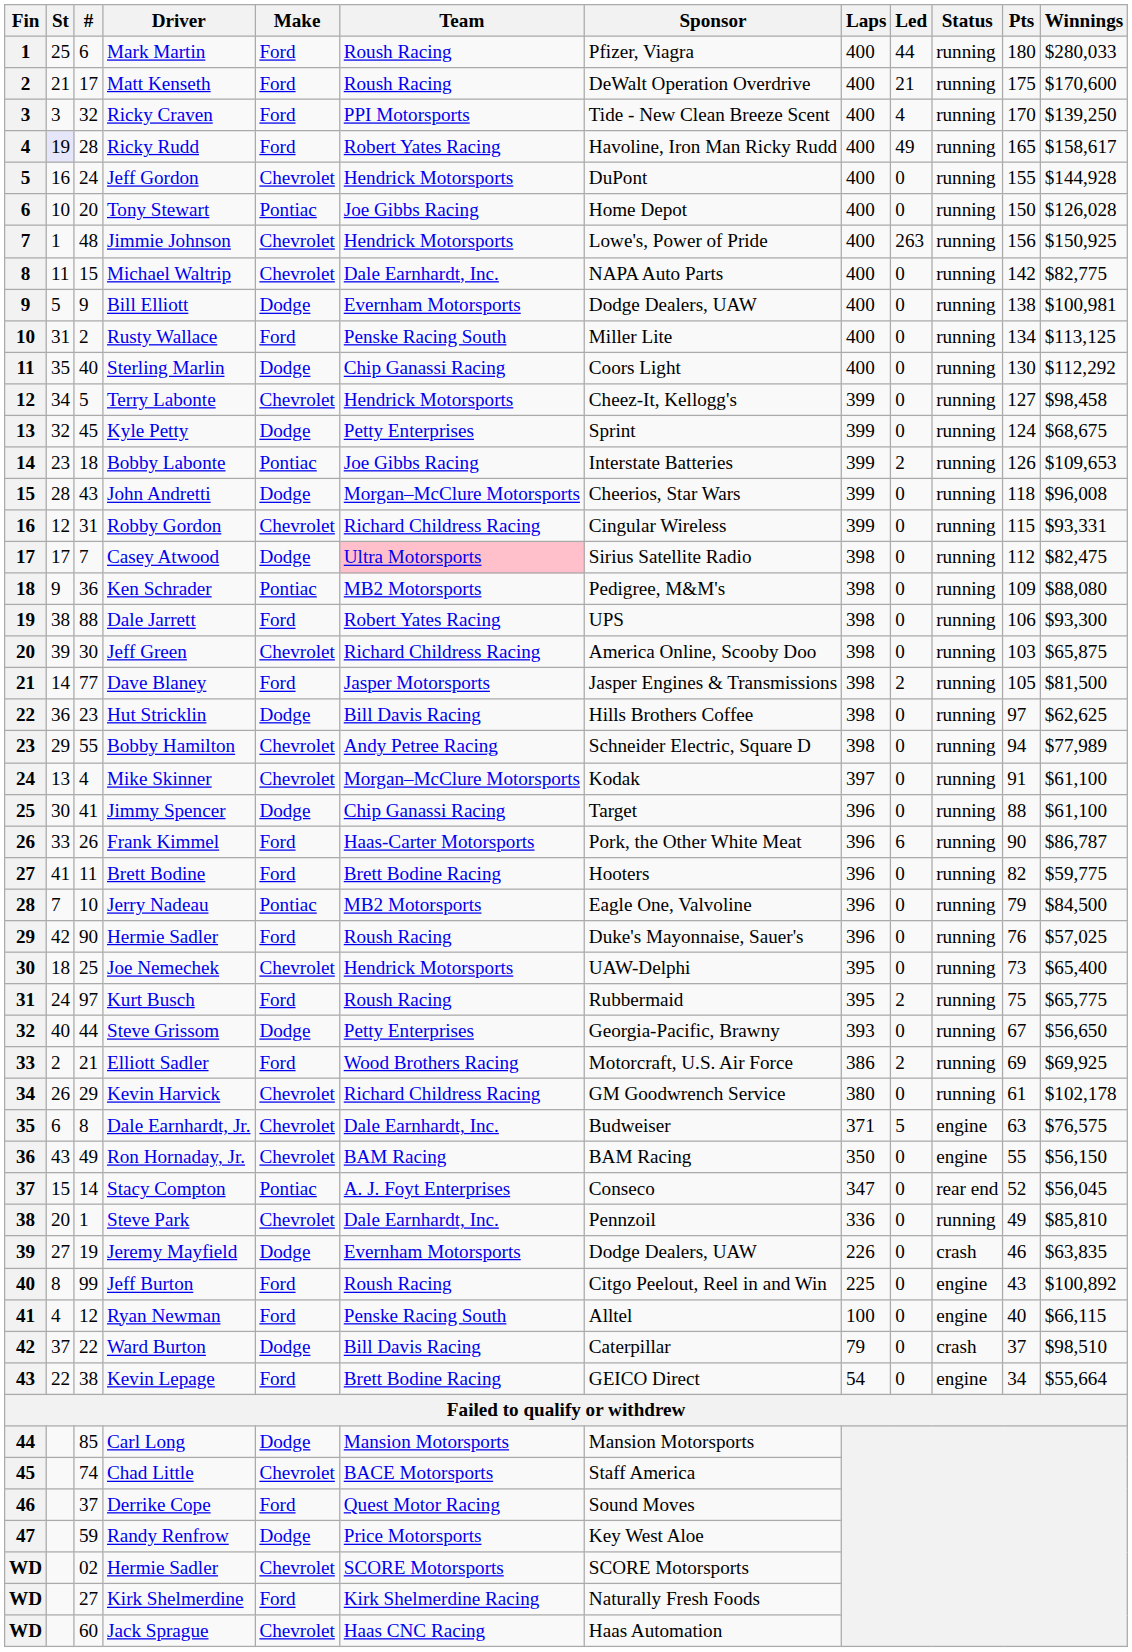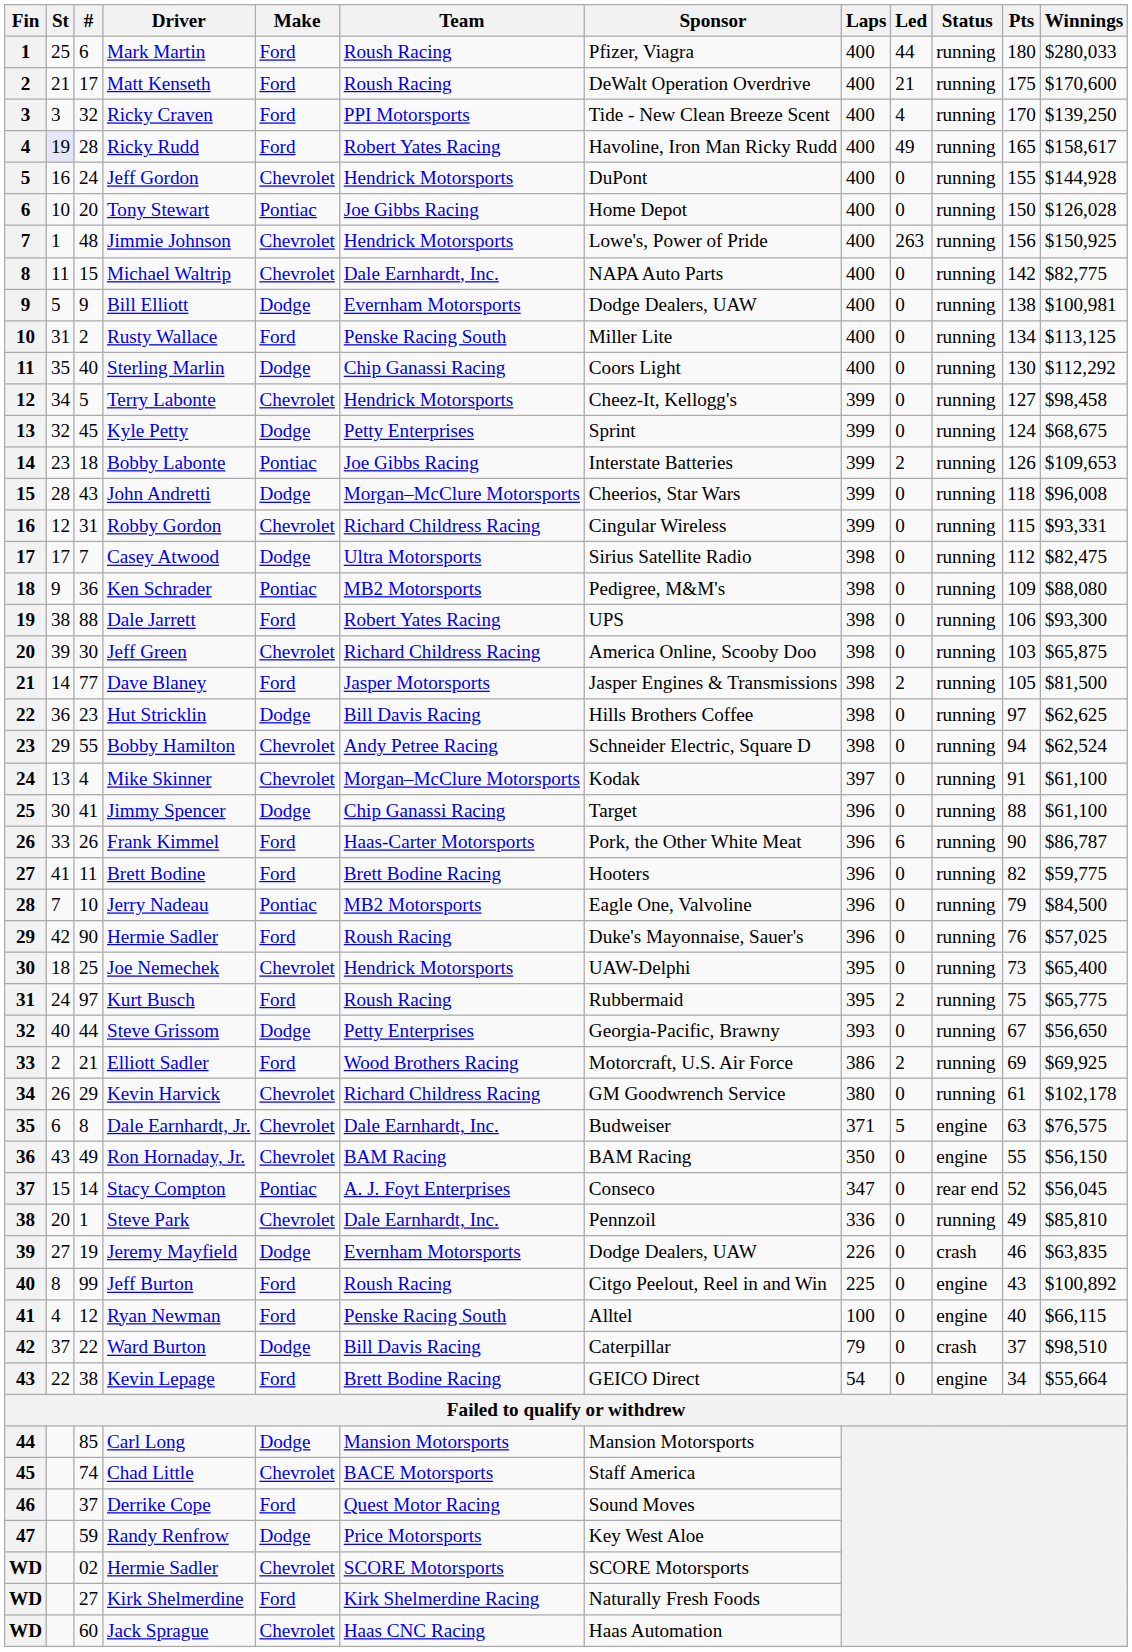 <table class="wikitable sortable" style="font-size:95%">
 <tr>
 <th>Fin</th>
 <th>St</th>
 <th>#</th>
 <th>Driver</th>
 <th>Make</th>
 <th>Team</th>
 <th>Sponsor</th>
 <th>Laps</th>
 <th>Led</th>
 <th>Status</th>
 <th>Pts</th>
 <th>Winnings</th>
 </tr>
 <tr>
 <th>1</th>
 <td>25</td>
 <td>6</td>
 <td><a href='#'>Mark Martin</a></td>
 <td><a href='#'>Ford</a></td>
 <td><a href='#'>Roush Racing</a></td>
 <td>Pfizer, Viagra</td>
 <td>400</td>
 <td>44</td>
 <td>running</td>
 <td>180</td>
 <td>$280,033</td>
 </tr>
 <tr>
 <th>2</th>
 <td>21</td>
 <td>17</td>
 <td><a href='#'>Matt Kenseth</a></td>
 <td><a href='#'>Ford</a></td>
 <td><a href='#'>Roush Racing</a></td>
 <td>DeWalt Operation Overdrive</td>
 <td>400</td>
 <td>21</td>
 <td>running</td>
 <td>175</td>
 <td>$170,600</td>
 </tr>
 <tr>
 <th>3</th>
 <td>3</td>
 <td>32</td>
 <td><a href='#'>Ricky Craven</a></td>
 <td><a href='#'>Ford</a></td>
 <td><a href='#'>PPI Motorsports</a></td>
 <td>Tide - New Clean Breeze Scent</td>
 <td>400</td>
 <td>4</td>
 <td>running</td>
 <td>170</td>
 <td>$139,250</td>
 </tr>
 <tr>
 <th>4</th>
 <td style="background: lavender;">19</td>
 <td>28</td>
 <td><a href='#'>Ricky Rudd</a></td>
 <td><a href='#'>Ford</a></td>
 <td><a href='#'>Robert Yates Racing</a></td>
 <td>Havoline, Iron Man Ricky Rudd</td>
 <td>400</td>
 <td>49</td>
 <td>running</td>
 <td>165</td>
 <td>$158,617</td>
 </tr>
 <tr>
 <th>5</th>
 <td>16</td>
 <td>24</td>
 <td><a href='#'>Jeff Gordon</a></td>
 <td><a href='#'>Chevrolet</a></td>
 <td><a href='#'>Hendrick Motorsports</a></td>
 <td>DuPont</td>
 <td>400</td>
 <td>0</td>
 <td>running</td>
 <td>155</td>
 <td>$144,928</td>
 </tr>
 <tr>
 <th>6</th>
 <td>10</td>
 <td>20</td>
 <td><a href='#'>Tony Stewart</a></td>
 <td><a href='#'>Pontiac</a></td>
 <td><a href='#'>Joe Gibbs Racing</a></td>
 <td>Home Depot</td>
 <td>400</td>
 <td>0</td>
 <td>running</td>
 <td>150</td>
 <td>$126,028</td>
 </tr>
 <tr>
 <th>7</th>
 <td>1</td>
 <td>48</td>
 <td><a href='#'>Jimmie Johnson</a></td>
 <td><a href='#'>Chevrolet</a></td>
 <td><a href='#'>Hendrick Motorsports</a></td>
 <td>Lowe's, Power of Pride</td>
 <td>400</td>
 <td>263</td>
 <td>running</td>
 <td>156</td>
 <td>$150,925</td>
 </tr>
 <tr>
 <th>8</th>
 <td>11</td>
 <td>15</td>
 <td><a href='#'>Michael Waltrip</a></td>
 <td><a href='#'>Chevrolet</a></td>
 <td><a href='#'>Dale Earnhardt, Inc.</a></td>
 <td>NAPA Auto Parts</td>
 <td>400</td>
 <td>0</td>
 <td>running</td>
 <td>142</td>
 <td>$82,775</td>
 </tr>
 <tr>
 <th>9</th>
 <td>5</td>
 <td>9</td>
 <td><a href='#'>Bill Elliott</a></td>
 <td><a href='#'>Dodge</a></td>
 <td><a href='#'>Evernham Motorsports</a></td>
 <td>Dodge Dealers, UAW</td>
 <td>400</td>
 <td>0</td>
 <td>running</td>
 <td>138</td>
 <td>$100,981</td>
 </tr>
 <tr>
 <th>10</th>
 <td>31</td>
 <td>2</td>
 <td><a href='#'>Rusty Wallace</a></td>
 <td><a href='#'>Ford</a></td>
 <td><a href='#'>Penske Racing South</a></td>
 <td>Miller Lite</td>
 <td>400</td>
 <td>0</td>
 <td>running</td>
 <td>134</td>
 <td>$113,125</td>
 </tr>
 <tr>
 <th>11</th>
 <td>35</td>
 <td>40</td>
 <td><a href='#'>Sterling Marlin</a></td>
 <td><a href='#'>Dodge</a></td>
 <td><a href='#'>Chip Ganassi Racing</a></td>
 <td>Coors Light</td>
 <td>400</td>
 <td>0</td>
 <td>running</td>
 <td>130</td>
 <td>$112,292</td>
 </tr>
 <tr>
 <th>12</th>
 <td>34</td>
 <td>5</td>
 <td><a href='#'>Terry Labonte</a></td>
 <td><a href='#'>Chevrolet</a></td>
 <td><a href='#'>Hendrick Motorsports</a></td>
 <td>Cheez-It, Kellogg's</td>
 <td>399</td>
 <td>0</td>
 <td>running</td>
 <td>127</td>
 <td>$98,458</td>
 </tr>
 <tr>
 <th>13</th>
 <td>32</td>
 <td>45</td>
 <td><a href='#'>Kyle Petty</a></td>
 <td><a href='#'>Dodge</a></td>
 <td><a href='#'>Petty Enterprises</a></td>
 <td>Sprint</td>
 <td>399</td>
 <td>0</td>
 <td>running</td>
 <td>124</td>
 <td>$68,675</td>
 </tr>
 <tr>
 <th>14</th>
 <td>23</td>
 <td>18</td>
 <td><a href='#'>Bobby Labonte</a></td>
 <td><a href='#'>Pontiac</a></td>
 <td><a href='#'>Joe Gibbs Racing</a></td>
 <td>Interstate Batteries</td>
 <td>399</td>
 <td>2</td>
 <td>running</td>
 <td>126</td>
 <td>$109,653</td>
 </tr>
 <tr>
 <th>15</th>
 <td>28</td>
 <td>43</td>
 <td><a href='#'>John Andretti</a></td>
 <td><a href='#'>Dodge</a></td>
 <td><a href='#'>Morgan–McClure Motorsports</a></td>
 <td>Cheerios, Star Wars</td>
 <td>399</td>
 <td>0</td>
 <td>running</td>
 <td>118</td>
 <td>$96,008</td>
 </tr>
 <tr>
 <th>16</th>
 <td>12</td>
 <td>31</td>
 <td><a href='#'>Robby Gordon</a></td>
 <td><a href='#'>Chevrolet</a></td>
 <td><a href='#'>Richard Childress Racing</a></td>
 <td>Cingular Wireless</td>
 <td>399</td>
 <td>0</td>
 <td>running</td>
 <td>115</td>
 <td>$93,331</td>
 </tr>
 <tr>
 <th>17</th>
 <td>17</td>
 <td>7</td>
 <td><a href='#'>Casey Atwood</a></td>
 <td><a href='#'>Dodge</a></td>
-<td style="background: pink;"><a href='#'>Ultra Motorsports</a></td>
+<td><a href='#'>Ultra Motorsports</a></td>
 <td>Sirius Satellite Radio</td>
 <td>398</td>
 <td>0</td>
 <td>running</td>
 <td>112</td>
 <td>$82,475</td>
 </tr>
 <tr>
 <th>18</th>
 <td>9</td>
 <td>36</td>
 <td><a href='#'>Ken Schrader</a></td>
 <td><a href='#'>Pontiac</a></td>
 <td><a href='#'>MB2 Motorsports</a></td>
 <td>Pedigree, M&M's</td>
 <td>398</td>
 <td>0</td>
 <td>running</td>
 <td>109</td>
 <td>$88,080</td>
 </tr>
 <tr>
 <th>19</th>
 <td>38</td>
 <td>88</td>
 <td><a href='#'>Dale Jarrett</a></td>
 <td><a href='#'>Ford</a></td>
 <td><a href='#'>Robert Yates Racing</a></td>
 <td>UPS</td>
 <td>398</td>
 <td>0</td>
 <td>running</td>
 <td>106</td>
 <td>$93,300</td>
 </tr>
 <tr>
 <th>20</th>
 <td>39</td>
 <td>30</td>
 <td><a href='#'>Jeff Green</a></td>
 <td><a href='#'>Chevrolet</a></td>
 <td><a href='#'>Richard Childress Racing</a></td>
 <td>America Online, Scooby Doo</td>
 <td>398</td>
 <td>0</td>
 <td>running</td>
 <td>103</td>
 <td>$65,875</td>
 </tr>
 <tr>
 <th>21</th>
 <td>14</td>
 <td>77</td>
 <td><a href='#'>Dave Blaney</a></td>
 <td><a href='#'>Ford</a></td>
 <td><a href='#'>Jasper Motorsports</a></td>
 <td>Jasper Engines & Transmissions</td>
 <td>398</td>
 <td>2</td>
 <td>running</td>
 <td>105</td>
 <td>$81,500</td>
 </tr>
 <tr>
 <th>22</th>
 <td>36</td>
 <td>23</td>
 <td><a href='#'>Hut Stricklin</a></td>
 <td><a href='#'>Dodge</a></td>
 <td><a href='#'>Bill Davis Racing</a></td>
 <td>Hills Brothers Coffee</td>
 <td>398</td>
 <td>0</td>
 <td>running</td>
 <td>97</td>
 <td>$62,625</td>
 </tr>
 <tr>
 <th>23</th>
 <td>29</td>
 <td>55</td>
 <td><a href='#'>Bobby Hamilton</a></td>
 <td><a href='#'>Chevrolet</a></td>
 <td><a href='#'>Andy Petree Racing</a></td>
 <td>Schneider Electric, Square D</td>
 <td>398</td>
 <td>0</td>
 <td>running</td>
 <td>94</td>
-<td>$77,989</td>
+<td>$62,524</td>
 </tr>
 <tr>
 <th>24</th>
 <td>13</td>
 <td>4</td>
 <td><a href='#'>Mike Skinner</a></td>
 <td><a href='#'>Chevrolet</a></td>
 <td><a href='#'>Morgan–McClure Motorsports</a></td>
 <td>Kodak</td>
 <td>397</td>
 <td>0</td>
 <td>running</td>
 <td>91</td>
 <td>$61,100</td>
 </tr>
 <tr>
 <th>25</th>
 <td>30</td>
 <td>41</td>
 <td><a href='#'>Jimmy Spencer</a></td>
 <td><a href='#'>Dodge</a></td>
 <td><a href='#'>Chip Ganassi Racing</a></td>
 <td>Target</td>
 <td>396</td>
 <td>0</td>
 <td>running</td>
 <td>88</td>
 <td>$61,100</td>
 </tr>
 <tr>
 <th>26</th>
 <td>33</td>
 <td>26</td>
 <td><a href='#'>Frank Kimmel</a></td>
 <td><a href='#'>Ford</a></td>
 <td><a href='#'>Haas-Carter Motorsports</a></td>
 <td>Pork, the Other White Meat</td>
 <td>396</td>
 <td>6</td>
 <td>running</td>
 <td>90</td>
 <td>$86,787</td>
 </tr>
 <tr>
 <th>27</th>
 <td>41</td>
 <td>11</td>
 <td><a href='#'>Brett Bodine</a></td>
 <td><a href='#'>Ford</a></td>
 <td><a href='#'>Brett Bodine Racing</a></td>
 <td>Hooters</td>
 <td>396</td>
 <td>0</td>
 <td>running</td>
 <td>82</td>
 <td>$59,775</td>
 </tr>
 <tr>
 <th>28</th>
 <td>7</td>
 <td>10</td>
 <td><a href='#'>Jerry Nadeau</a></td>
 <td><a href='#'>Pontiac</a></td>
 <td><a href='#'>MB2 Motorsports</a></td>
 <td>Eagle One, Valvoline</td>
 <td>396</td>
 <td>0</td>
 <td>running</td>
 <td>79</td>
 <td>$84,500</td>
 </tr>
 <tr>
 <th>29</th>
 <td>42</td>
 <td>90</td>
 <td><a href='#'>Hermie Sadler</a></td>
 <td><a href='#'>Ford</a></td>
 <td><a href='#'>Roush Racing</a></td>
 <td>Duke's Mayonnaise, Sauer's</td>
 <td>396</td>
 <td>0</td>
 <td>running</td>
 <td>76</td>
 <td>$57,025</td>
 </tr>
 <tr>
 <th>30</th>
 <td>18</td>
 <td>25</td>
 <td><a href='#'>Joe Nemechek</a></td>
 <td><a href='#'>Chevrolet</a></td>
 <td><a href='#'>Hendrick Motorsports</a></td>
 <td>UAW-Delphi</td>
 <td>395</td>
 <td>0</td>
 <td>running</td>
 <td>73</td>
 <td>$65,400</td>
 </tr>
 <tr>
 <th>31</th>
 <td>24</td>
 <td>97</td>
 <td><a href='#'>Kurt Busch</a></td>
 <td><a href='#'>Ford</a></td>
 <td><a href='#'>Roush Racing</a></td>
 <td>Rubbermaid</td>
 <td>395</td>
 <td>2</td>
 <td>running</td>
 <td>75</td>
 <td>$65,775</td>
 </tr>
 <tr>
 <th>32</th>
 <td>40</td>
 <td>44</td>
 <td><a href='#'>Steve Grissom</a></td>
 <td><a href='#'>Dodge</a></td>
 <td><a href='#'>Petty Enterprises</a></td>
 <td>Georgia-Pacific, Brawny</td>
 <td>393</td>
 <td>0</td>
 <td>running</td>
 <td>67</td>
 <td>$56,650</td>
 </tr>
 <tr>
 <th>33</th>
 <td>2</td>
 <td>21</td>
 <td><a href='#'>Elliott Sadler</a></td>
 <td><a href='#'>Ford</a></td>
 <td><a href='#'>Wood Brothers Racing</a></td>
 <td>Motorcraft, U.S. Air Force</td>
 <td>386</td>
 <td>2</td>
 <td>running</td>
 <td>69</td>
 <td>$69,925</td>
 </tr>
 <tr>
 <th>34</th>
 <td>26</td>
 <td>29</td>
 <td><a href='#'>Kevin Harvick</a></td>
 <td><a href='#'>Chevrolet</a></td>
 <td><a href='#'>Richard Childress Racing</a></td>
 <td>GM Goodwrench Service</td>
 <td>380</td>
 <td>0</td>
 <td>running</td>
 <td>61</td>
 <td>$102,178</td>
 </tr>
 <tr>
 <th>35</th>
 <td>6</td>
 <td>8</td>
 <td><a href='#'>Dale Earnhardt, Jr.</a></td>
 <td><a href='#'>Chevrolet</a></td>
 <td><a href='#'>Dale Earnhardt, Inc.</a></td>
 <td>Budweiser</td>
 <td>371</td>
 <td>5</td>
 <td>engine</td>
 <td>63</td>
 <td>$76,575</td>
 </tr>
 <tr>
 <th>36</th>
 <td>43</td>
 <td>49</td>
 <td><a href='#'>Ron Hornaday, Jr.</a></td>
 <td><a href='#'>Chevrolet</a></td>
 <td><a href='#'>BAM Racing</a></td>
 <td>BAM Racing</td>
 <td>350</td>
 <td>0</td>
 <td>engine</td>
 <td>55</td>
 <td>$56,150</td>
 </tr>
 <tr>
 <th>37</th>
 <td>15</td>
 <td>14</td>
 <td><a href='#'>Stacy Compton</a></td>
 <td><a href='#'>Pontiac</a></td>
 <td><a href='#'>A. J. Foyt Enterprises</a></td>
 <td>Conseco</td>
 <td>347</td>
 <td>0</td>
 <td>rear end</td>
 <td>52</td>
 <td>$56,045</td>
 </tr>
 <tr>
 <th>38</th>
 <td>20</td>
 <td>1</td>
 <td><a href='#'>Steve Park</a></td>
 <td><a href='#'>Chevrolet</a></td>
 <td><a href='#'>Dale Earnhardt, Inc.</a></td>
 <td>Pennzoil</td>
 <td>336</td>
 <td>0</td>
 <td>running</td>
 <td>49</td>
 <td>$85,810</td>
 </tr>
 <tr>
 <th>39</th>
 <td>27</td>
 <td>19</td>
 <td><a href='#'>Jeremy Mayfield</a></td>
 <td><a href='#'>Dodge</a></td>
 <td><a href='#'>Evernham Motorsports</a></td>
 <td>Dodge Dealers, UAW</td>
 <td>226</td>
 <td>0</td>
 <td>crash</td>
 <td>46</td>
 <td>$63,835</td>
 </tr>
 <tr>
 <th>40</th>
 <td>8</td>
 <td>99</td>
 <td><a href='#'>Jeff Burton</a></td>
 <td><a href='#'>Ford</a></td>
 <td><a href='#'>Roush Racing</a></td>
 <td>Citgo Peelout, Reel in and Win</td>
 <td>225</td>
 <td>0</td>
 <td>engine</td>
 <td>43</td>
 <td>$100,892</td>
 </tr>
 <tr>
 <th>41</th>
 <td>4</td>
 <td>12</td>
 <td><a href='#'>Ryan Newman</a></td>
 <td><a href='#'>Ford</a></td>
 <td><a href='#'>Penske Racing South</a></td>
 <td>Alltel</td>
 <td>100</td>
 <td>0</td>
 <td>engine</td>
 <td>40</td>
 <td>$66,115</td>
 </tr>
 <tr>
 <th>42</th>
 <td>37</td>
 <td>22</td>
 <td><a href='#'>Ward Burton</a></td>
 <td><a href='#'>Dodge</a></td>
 <td><a href='#'>Bill Davis Racing</a></td>
 <td>Caterpillar</td>
 <td>79</td>
 <td>0</td>
 <td>crash</td>
 <td>37</td>
 <td>$98,510</td>
 </tr>
 <tr>
 <th>43</th>
 <td>22</td>
 <td>38</td>
 <td><a href='#'>Kevin Lepage</a></td>
 <td><a href='#'>Ford</a></td>
 <td><a href='#'>Brett Bodine Racing</a></td>
 <td>GEICO Direct</td>
 <td>54</td>
 <td>0</td>
 <td>engine</td>
 <td>34</td>
 <td>$55,664</td>
 </tr>
 <tr>
 <th colspan="12">Failed to qualify or withdrew</th>
 </tr>
 <tr>
 <th>44</th>
 <td></td>
 <td>85</td>
 <td><a href='#'>Carl Long</a></td>
 <td><a href='#'>Dodge</a></td>
 <td><a href='#'>Mansion Motorsports</a></td>
 <td>Mansion Motorsports</td>
 <th colspan="5" rowspan="7"></th>
 </tr>
 <tr>
 <th>45</th>
 <td></td>
 <td>74</td>
 <td><a href='#'>Chad Little</a></td>
 <td><a href='#'>Chevrolet</a></td>
 <td><a href='#'>BACE Motorsports</a></td>
 <td>Staff America</td>
 </tr>
 <tr>
 <th>46</th>
 <td></td>
 <td>37</td>
 <td><a href='#'>Derrike Cope</a></td>
 <td><a href='#'>Ford</a></td>
 <td><a href='#'>Quest Motor Racing</a></td>
 <td>Sound Moves</td>
 </tr>
 <tr>
 <th>47</th>
 <td></td>
 <td>59</td>
 <td><a href='#'>Randy Renfrow</a></td>
 <td><a href='#'>Dodge</a></td>
 <td><a href='#'>Price Motorsports</a></td>
 <td>Key West Aloe</td>
 </tr>
 <tr>
 <th>WD</th>
 <td></td>
 <td>02</td>
 <td><a href='#'>Hermie Sadler</a></td>
 <td><a href='#'>Chevrolet</a></td>
 <td><a href='#'>SCORE Motorsports</a></td>
 <td>SCORE Motorsports</td>
 </tr>
 <tr>
 <th>WD</th>
 <td></td>
 <td>27</td>
 <td><a href='#'>Kirk Shelmerdine</a></td>
 <td><a href='#'>Ford</a></td>
 <td><a href='#'>Kirk Shelmerdine Racing</a></td>
 <td>Naturally Fresh Foods</td>
 </tr>
 <tr>
 <th>WD</th>
 <td></td>
 <td>60</td>
 <td><a href='#'>Jack Sprague</a></td>
 <td><a href='#'>Chevrolet</a></td>
 <td><a href='#'>Haas CNC Racing</a></td>
 <td>Haas Automation</td>
 </tr>
 </table>
